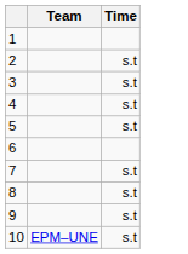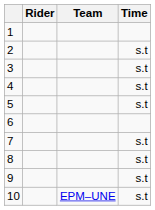 <table class="wikitable">
 <tr>
 <th></th>
+<th>Rider</th>
 <th>Team</th>
 <th>Time</th>
 </tr>
 <tr>
 <td>1</td>
+<td> </td>
 <td></td>
 <td align="right"></td>
 </tr>
 <tr>
 <td>2</td>
 <td></td>
+<td></td>
 <td align="right">s.t</td>
 </tr>
 <tr>
 <td>3</td>
+<td></td>
 <td></td>
 <td align="right">s.t</td>
 </tr>
 <tr>
 <td>4</td>
 <td></td>
+<td></td>
 <td align="right">s.t</td>
 </tr>
 <tr>
 <td>5</td>
+<td></td>
 <td></td>
 <td align="right">s.t</td>
 </tr>
 <tr>
 <td>6</td>
 <td></td>
+<td></td>
 <td align="right"></td>
 </tr>
 <tr>
 <td>7</td>
 <td></td>
+<td></td>
 <td align="right">s.t</td>
 </tr>
 <tr>
 <td>8</td>
+<td>  </td>
 <td></td>
 <td align="right">s.t</td>
 </tr>
 <tr>
 <td>9</td>
 <td></td>
+<td></td>
 <td align="right">s.t</td>
 </tr>
 <tr>
 <td>10</td>
+<td></td>
 <td><a href='#'>EPM–UNE</a></td>
 <td align="right">s.t</td>
 </tr>
 </table>
